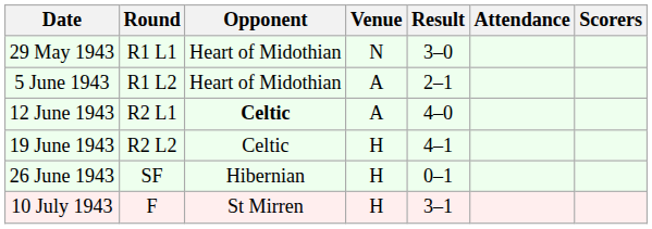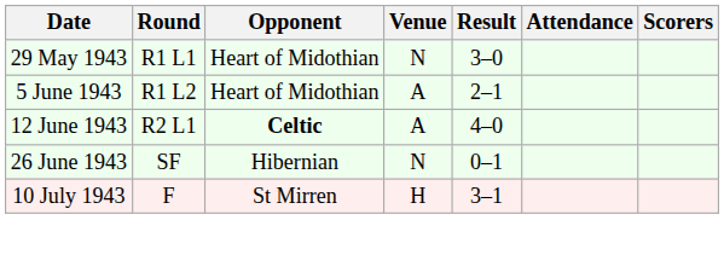 <table class="wikitable sortable" style="font-size:100%; text-align:center">
 <tr>
 <th>Date</th>
 <th>Round</th>
 <th>Opponent</th>
 <th>Venue</th>
 <th>Result</th>
 <th>Attendance</th>
 <th>Scorers</th>
 </tr>
 <tr bgcolor="#eeffee">
 <td>29 May 1943</td>
 <td>R1 L1</td>
 <td>Heart of Midothian</td>
 <td>N</td>
 <td>3–0</td>
 <td></td>
 <td></td>
 </tr>
 <tr bgcolor="#eeffee">
 <td>5 June 1943</td>
 <td>R1 L2</td>
 <td>Heart of Midothian</td>
 <td>A</td>
 <td>2–1</td>
 <td></td>
 <td></td>
 </tr>
 <tr bgcolor="#eeffee">
 <td>12 June 1943</td>
 <td>R2 L1</td>
 <td><strong>Celtic</strong></td>
 <td>A</td>
 <td>4–0</td>
 <td></td>
 <td></td>
 </tr>
 <tr bgcolor="#eeffee">
-<td>19 June 1943</td>
-<td>R2 L2</td>
-<td>Celtic</td>
-<td>H</td>
-<td>4–1</td>
-<td></td>
-<td></td>
-</tr>
-<tr bgcolor="#eeffee">
 <td>26 June 1943</td>
 <td>SF</td>
 <td>Hibernian</td>
-<td>H</td>
+<td>N</td>
 <td>0–1</td>
 <td></td>
 <td></td>
 </tr>
 <tr bgcolor="#ffeeee">
 <td>10 July 1943</td>
 <td>F</td>
 <td>St Mirren</td>
 <td>H</td>
 <td>3–1</td>
 <td></td>
 <td></td>
 </tr>
 </table>
